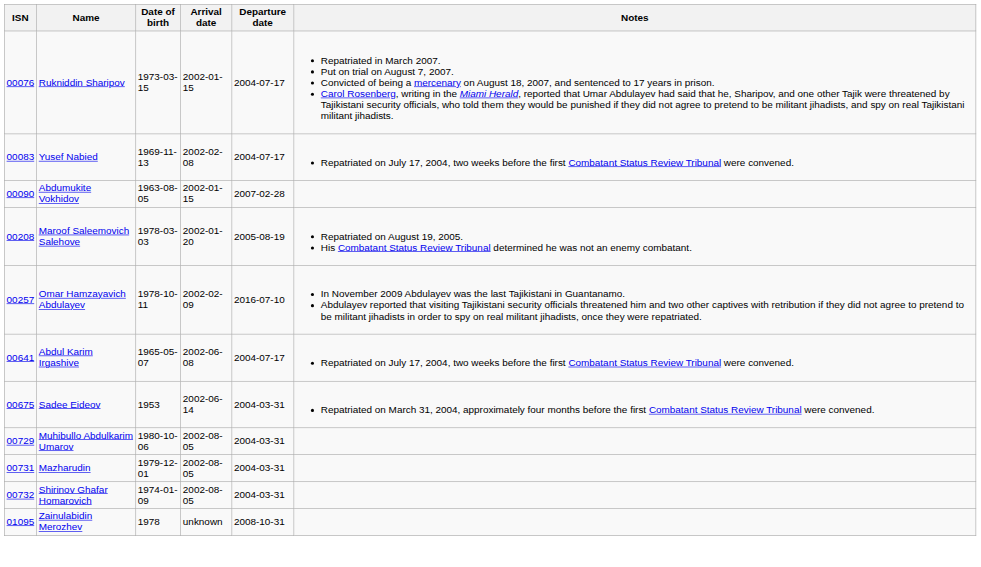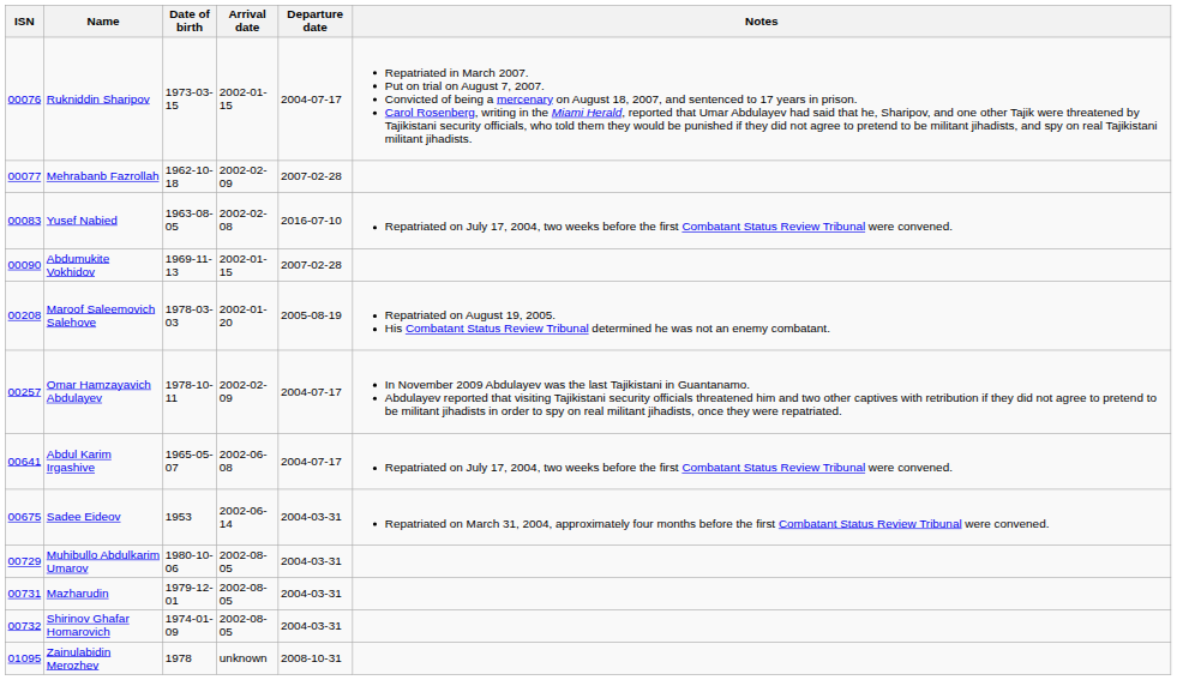 <table class="wikitable sortable">
 <tr>
 <th>ISN</th>
 <th>Name</th>
 <th>Date of birth</th>
 <th>Arrival date</th>
 <th>Departure date</th>
 <th>Notes</th>
 </tr>
 <tr>
 <td><a href='#'>00076</a></td>
 <td><a href='#'>Rukniddin Sharipov</a></td>
 <td>1973-03-15</td>
 <td>2002-01-15</td>
 <td>2004-07-17</td>
 <td><br><ul><li>Repatriated in March 2007.</li><li>Put on trial on August 7, 2007.</li><li>Convicted of being a <a href='#'>mercenary</a> on August 18, 2007, and sentenced to 17 years in prison.</li><li><a href='#'>Carol Rosenberg</a>, writing in the <em><a href='#'>Miami Herald</a></em>, reported that Umar Abdulayev had said that he, Sharipov, and one other Tajik were threatened by Tajikistani security officials, who told them they would be punished if they did not agree to pretend to be militant jihadists, and spy on real Tajikistani militant jihadists.</li></ul></td>
 </tr>
 <tr>
+<td><a href='#'>00077</a></td>
+<td><a href='#'>Mehrabanb Fazrollah</a></td>
+<td>1962-10-18</td>
+<td>2002-02-09</td>
+<td>2007-02-28</td>
+<td></td>
+</tr>
+<tr>
 <td><a href='#'>00083</a></td>
 <td><a href='#'>Yusef Nabied</a></td>
-<td>1969-11-13</td>
+<td>1963-08-05</td>
 <td>2002-02-08</td>
-<td>2004-07-17</td>
+<td>2016-07-10</td>
 <td><br><ul><li>Repatriated on July 17, 2004, two weeks before the first <a href='#'>Combatant Status Review Tribunal</a> were convened.</li></ul></td>
 </tr>
 <tr>
 <td><a href='#'>00090</a></td>
 <td><a href='#'>Abdumukite Vokhidov</a></td>
-<td>1963-08-05</td>
+<td>1969-11-13</td>
 <td>2002-01-15</td>
 <td>2007-02-28</td>
 <td></td>
 </tr>
 <tr>
 <td><a href='#'>00208</a></td>
 <td><a href='#'>Maroof Saleemovich Salehove</a></td>
 <td>1978-03-03</td>
 <td>2002-01-20</td>
 <td>2005-08-19</td>
 <td><br><ul><li>Repatriated on August 19, 2005.</li><li>His <a href='#'>Combatant Status Review Tribunal</a> determined he was not an enemy combatant.</li></ul></td>
 </tr>
 <tr>
 <td><a href='#'>00257</a></td>
 <td><a href='#'>Omar Hamzayavich Abdulayev</a></td>
 <td>1978-10-11</td>
 <td>2002-02-09</td>
-<td>2016-07-10</td>
+<td>2004-07-17</td>
 <td><br><ul><li>In November 2009 Abdulayev was the last Tajikistani in Guantanamo.</li><li>Abdulayev reported that visiting Tajikistani security officials threatened him and two other captives with retribution if they did not agree to pretend to be militant jihadists in order to spy on real militant jihadists, once they were repatriated.</li></ul></td>
 </tr>
 <tr>
 <td><a href='#'>00641</a></td>
 <td><a href='#'>Abdul Karim Irgashive</a></td>
 <td>1965-05-07</td>
 <td>2002-06-08</td>
 <td>2004-07-17</td>
 <td><br><ul><li>Repatriated on July 17, 2004, two weeks before the first <a href='#'>Combatant Status Review Tribunal</a> were convened.</li></ul></td>
 </tr>
 <tr>
 <td><a href='#'>00675</a></td>
 <td><a href='#'>Sadee Eideov</a></td>
 <td>1953</td>
 <td>2002-06-14</td>
 <td>2004-03-31</td>
 <td><br><ul><li>Repatriated on March 31, 2004, approximately four months before the first <a href='#'>Combatant Status Review Tribunal</a> were convened.</li></ul></td>
 </tr>
 <tr>
 <td><a href='#'>00729</a></td>
 <td><a href='#'>Muhibullo Abdulkarim Umarov</a></td>
 <td>1980-10-06</td>
 <td>2002-08-05</td>
 <td>2004-03-31</td>
 <td></td>
 </tr>
 <tr>
 <td><a href='#'>00731</a></td>
 <td><a href='#'>Mazharudin</a></td>
 <td>1979-12-01</td>
 <td>2002-08-05</td>
 <td>2004-03-31</td>
 <td></td>
 </tr>
 <tr>
 <td><a href='#'>00732</a></td>
 <td><a href='#'>Shirinov Ghafar Homarovich</a></td>
 <td>1974-01-09</td>
 <td>2002-08-05</td>
 <td>2004-03-31</td>
 <td></td>
 </tr>
 <tr>
 <td><a href='#'>01095</a></td>
 <td><a href='#'>Zainulabidin Merozhev</a></td>
 <td>1978</td>
 <td>unknown</td>
 <td>2008-10-31</td>
 <td></td>
 </tr>
 </table>
